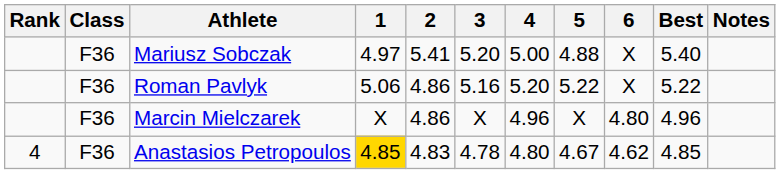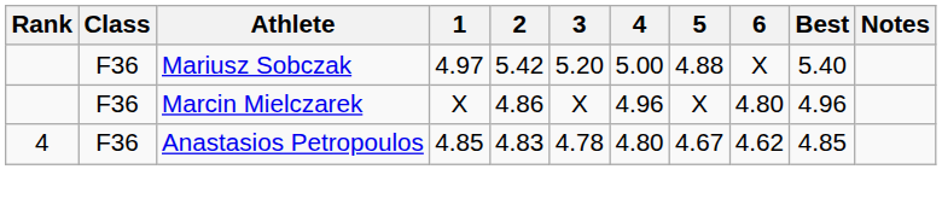 <table class="wikitable sortable" style="text-align:center">
 <tr>
 <th>Rank</th>
 <th>Class</th>
 <th>Athlete</th>
 <th>1</th>
 <th>2</th>
 <th>3</th>
 <th>4</th>
 <th>5</th>
 <th>6</th>
 <th>Best</th>
 <th>Notes</th>
 </tr>
 <tr>
 <td></td>
 <td>F36</td>
 <td style="text-align:left"><a href='#'>Mariusz Sobczak</a><br></td>
 <td>4.97</td>
-<td>5.41</td>
+<td>5.42</td>
 <td>5.20</td>
 <td>5.00</td>
 <td>4.88</td>
 <td>X</td>
 <td>5.40</td>
-<td></td>
-</tr>
-<tr>
-<td></td>
-<td>F36</td>
-<td style="text-align:left"><a href='#'>Roman Pavlyk</a><br></td>
-<td>5.06</td>
-<td>4.86</td>
-<td>5.16</td>
-<td>5.20</td>
-<td>5.22</td>
-<td>X</td>
-<td>5.22</td>
 <td></td>
 </tr>
 <tr>
 <td></td>
 <td>F36</td>
 <td style="text-align:left"><a href='#'>Marcin Mielczarek</a><br></td>
 <td>X</td>
 <td>4.86</td>
 <td>X</td>
 <td>4.96</td>
 <td>X</td>
 <td>4.80</td>
 <td>4.96</td>
 <td></td>
 </tr>
 <tr>
 <td>4</td>
 <td>F36</td>
 <td style="text-align:left"><a href='#'>Anastasios Petropoulos</a><br></td>
-<td style="background: gold;">4.85</td>
+<td>4.85</td>
 <td>4.83</td>
 <td>4.78</td>
 <td>4.80</td>
 <td>4.67</td>
 <td>4.62</td>
 <td>4.85</td>
 <td></td>
 </tr>
 </table>
